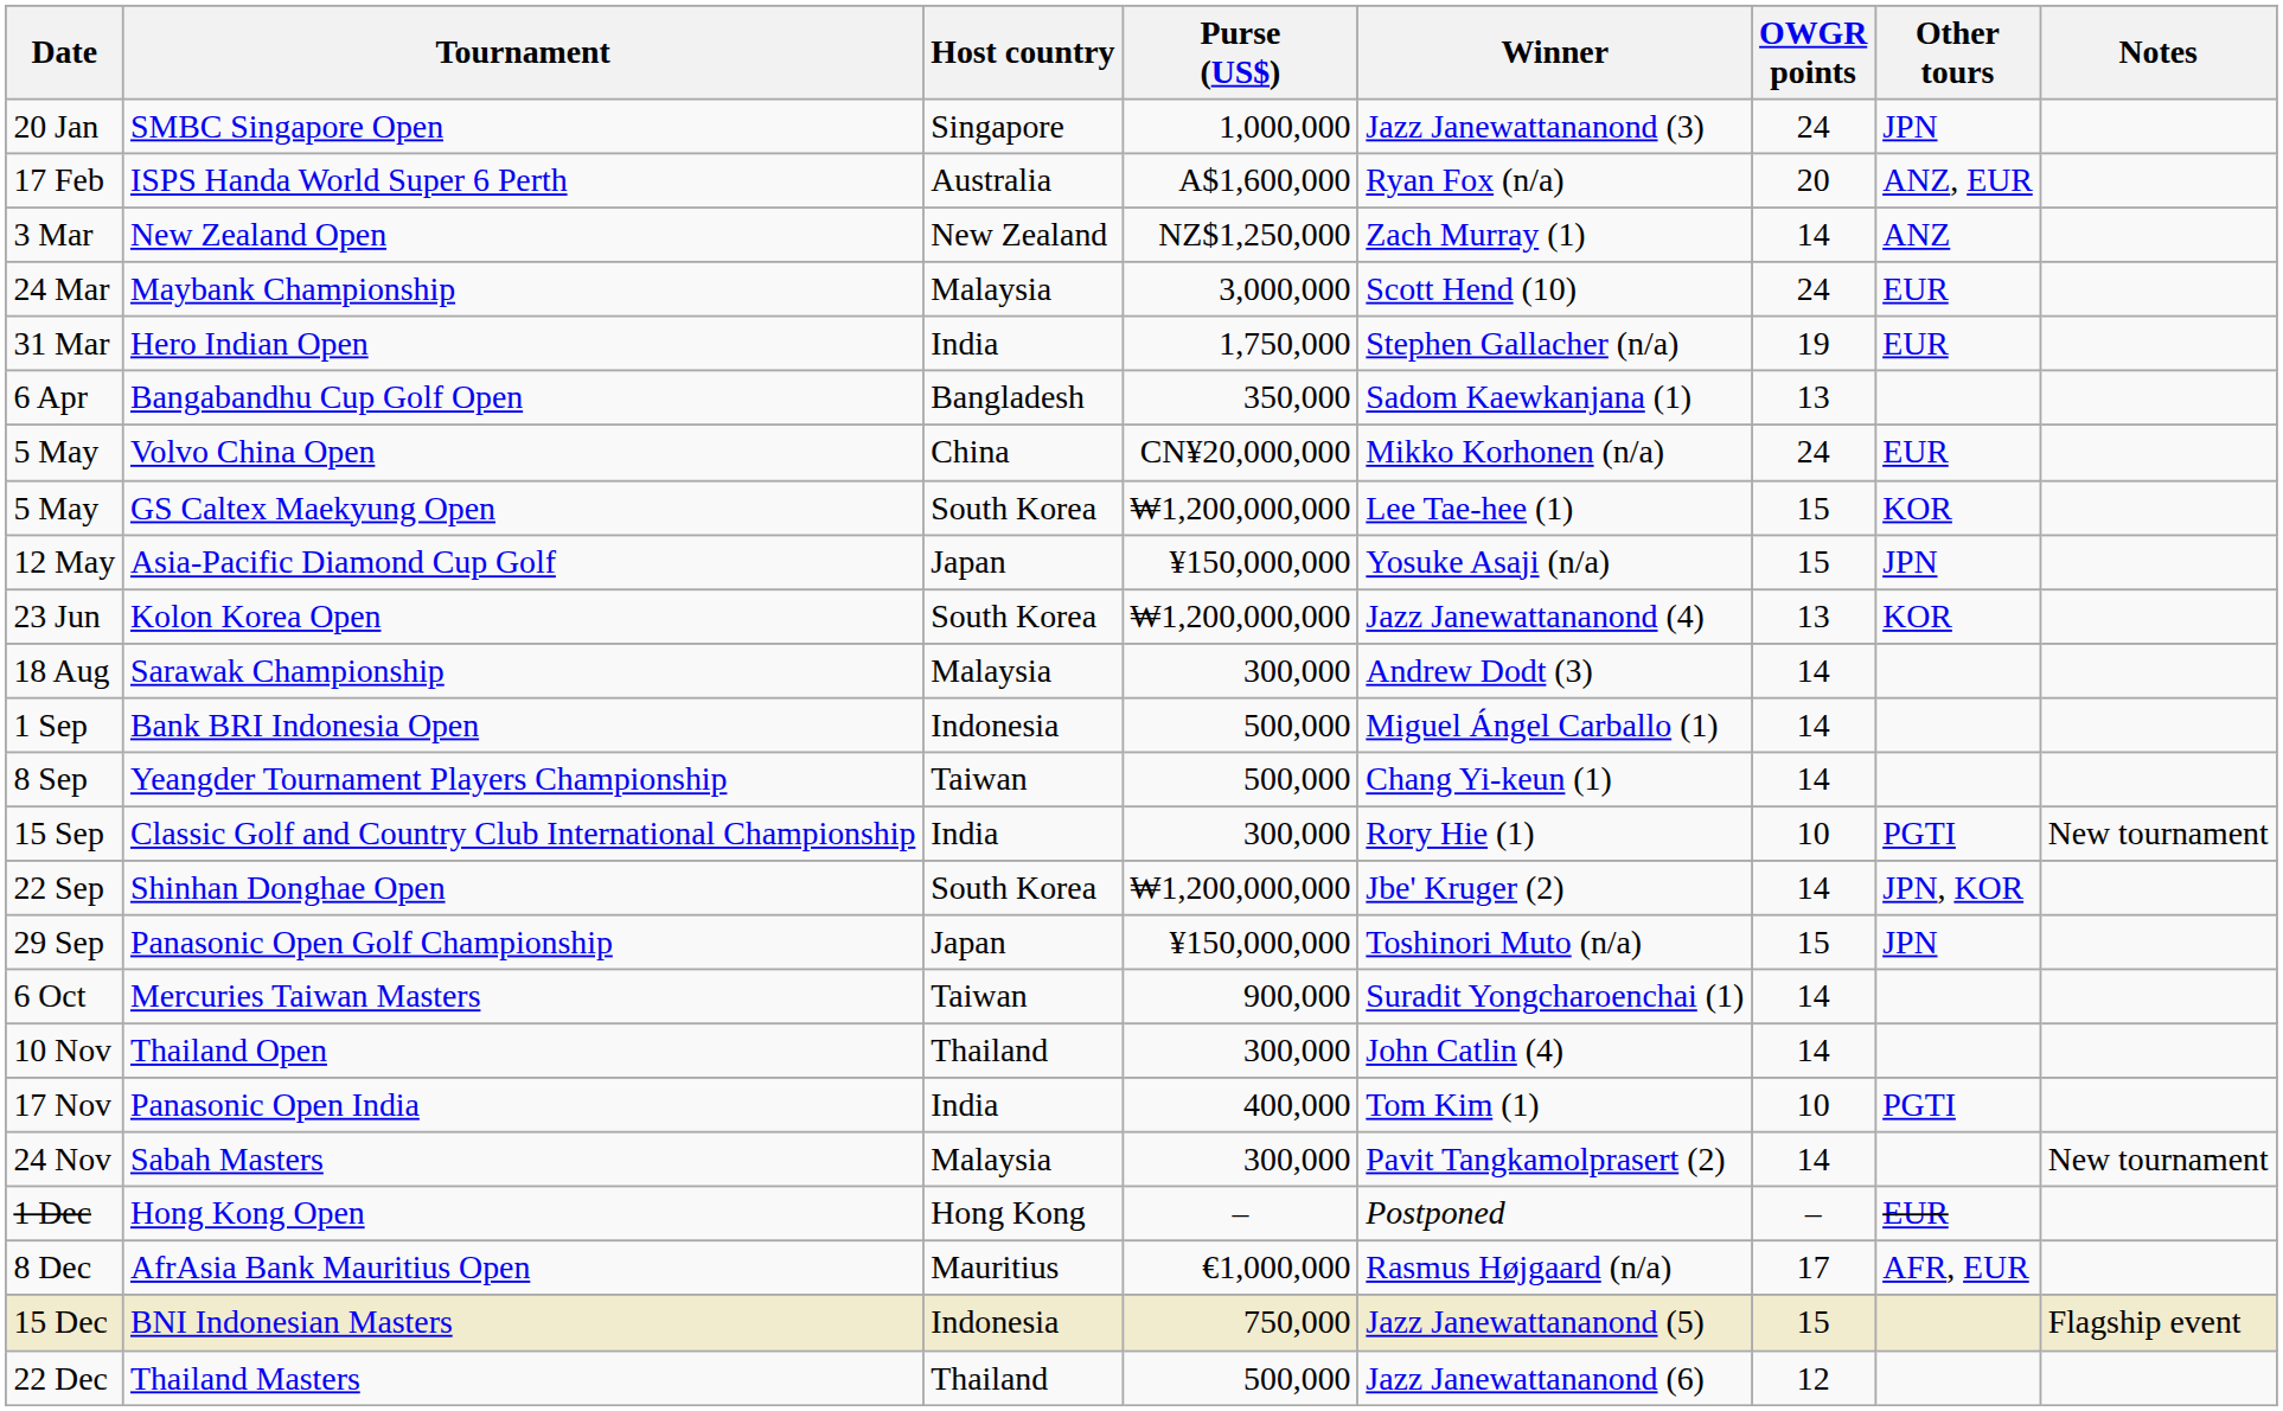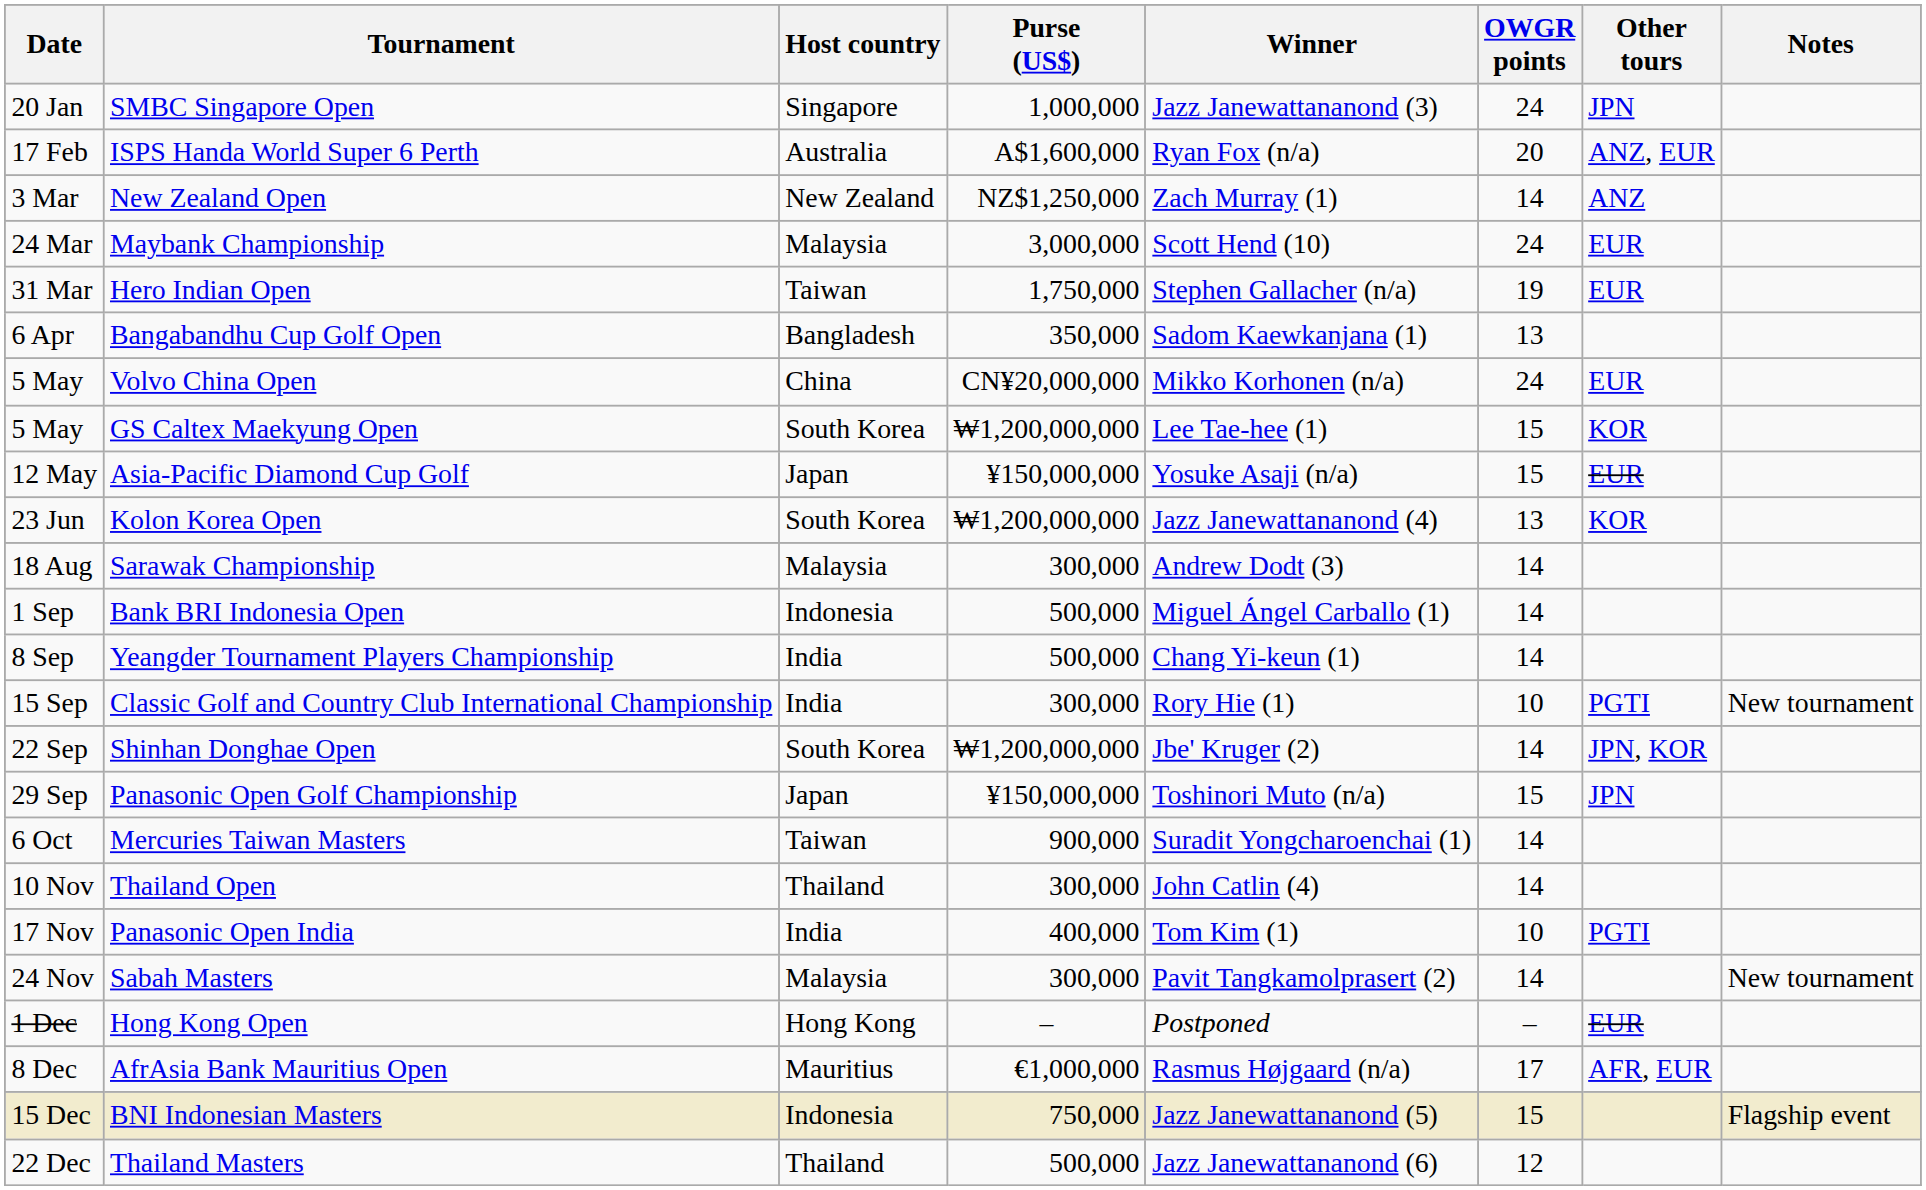 <table class="wikitable" style="font-size:95%">
 <tr>
 <th>Date</th>
 <th>Tournament</th>
 <th>Host country</th>
 <th>Purse<br>(<a href='#'>US$</a>)</th>
 <th>Winner</th>
 <th><a href='#'>OWGR</a><br>points</th>
 <th>Other<br>tours</th>
 <th>Notes</th>
 </tr>
 <tr>
 <td>20 Jan</td>
 <td><a href='#'>SMBC Singapore Open</a></td>
 <td>Singapore</td>
 <td align=right>1,000,000</td>
 <td> <a href='#'>Jazz Janewattananond</a> (3)</td>
 <td align=center>24</td>
 <td><a href='#'>JPN</a></td>
 <td></td>
 </tr>
 <tr>
 <td>17 Feb</td>
 <td><a href='#'>ISPS Handa World Super 6 Perth</a></td>
 <td>Australia</td>
 <td align=right>A$1,600,000</td>
 <td> <a href='#'>Ryan Fox</a> (n/a)</td>
 <td align=center>20</td>
 <td><a href='#'>ANZ</a>, <a href='#'>EUR</a></td>
 <td></td>
 </tr>
 <tr>
 <td>3 Mar</td>
 <td><a href='#'>New Zealand Open</a></td>
 <td>New Zealand</td>
 <td align=right>NZ$1,250,000</td>
 <td> <a href='#'>Zach Murray</a> (1)</td>
 <td align=center>14</td>
 <td><a href='#'>ANZ</a></td>
 <td></td>
 </tr>
 <tr>
 <td>24 Mar</td>
 <td><a href='#'>Maybank Championship</a></td>
 <td>Malaysia</td>
 <td align=right>3,000,000</td>
 <td> <a href='#'>Scott Hend</a> (10)</td>
 <td align=center>24</td>
 <td><a href='#'>EUR</a></td>
 <td></td>
 </tr>
 <tr>
 <td>31 Mar</td>
 <td><a href='#'>Hero Indian Open</a></td>
-<td>India</td>
+<td>Taiwan</td>
 <td align=right>1,750,000</td>
 <td> <a href='#'>Stephen Gallacher</a> (n/a)</td>
 <td align=center>19</td>
 <td><a href='#'>EUR</a></td>
 <td></td>
 </tr>
 <tr>
 <td>6 Apr</td>
 <td><a href='#'>Bangabandhu Cup Golf Open</a></td>
 <td>Bangladesh</td>
 <td align=right>350,000</td>
 <td> <a href='#'>Sadom Kaewkanjana</a> (1)</td>
 <td align=center>13</td>
 <td></td>
 <td></td>
 </tr>
 <tr>
 <td>5 May</td>
 <td><a href='#'>Volvo China Open</a></td>
 <td>China</td>
 <td align=right>CN¥20,000,000</td>
 <td> <a href='#'>Mikko Korhonen</a> (n/a)</td>
 <td align=center>24</td>
 <td><a href='#'>EUR</a></td>
 <td></td>
 </tr>
 <tr>
 <td>5 May</td>
 <td><a href='#'>GS Caltex Maekyung Open</a></td>
 <td>South Korea</td>
 <td align=right>₩1,200,000,000</td>
 <td> <a href='#'>Lee Tae-hee</a> (1)</td>
 <td align=center>15</td>
 <td><a href='#'>KOR</a></td>
 <td></td>
 </tr>
 <tr>
 <td>12 May</td>
 <td><a href='#'>Asia-Pacific Diamond Cup Golf</a></td>
 <td>Japan</td>
 <td align=right>¥150,000,000</td>
 <td> <a href='#'>Yosuke Asaji</a> (n/a)</td>
 <td align=center>15</td>
-<td><a href='#'>JPN</a></td>
+<td><s><a href='#'>EUR</a></s></td>
 <td></td>
 </tr>
 <tr>
 <td>23 Jun</td>
 <td><a href='#'>Kolon Korea Open</a></td>
 <td>South Korea</td>
 <td align=right>₩1,200,000,000</td>
 <td> <a href='#'>Jazz Janewattananond</a> (4)</td>
 <td align=center>13</td>
 <td><a href='#'>KOR</a></td>
 <td></td>
 </tr>
 <tr>
 <td>18 Aug</td>
 <td><a href='#'>Sarawak Championship</a></td>
 <td>Malaysia</td>
 <td align=right>300,000</td>
 <td> <a href='#'>Andrew Dodt</a> (3)</td>
 <td align=center>14</td>
 <td></td>
 </tr>
 <tr>
 <td>1 Sep</td>
 <td><a href='#'>Bank BRI Indonesia Open</a></td>
 <td>Indonesia</td>
 <td align=right>500,000</td>
 <td> <a href='#'>Miguel Ángel Carballo</a> (1)</td>
 <td align=center>14</td>
 <td></td>
 <td></td>
 </tr>
 <tr>
 <td>8 Sep</td>
 <td><a href='#'>Yeangder Tournament Players Championship</a></td>
-<td>Taiwan</td>
+<td>India</td>
 <td align=right>500,000</td>
 <td> <a href='#'>Chang Yi-keun</a> (1)</td>
 <td align=center>14</td>
 <td></td>
 <td></td>
 </tr>
 <tr>
 <td>15 Sep</td>
 <td><a href='#'>Classic Golf and Country Club International Championship</a></td>
 <td>India</td>
 <td align=right>300,000</td>
 <td> <a href='#'>Rory Hie</a> (1)</td>
 <td align=center>10</td>
 <td><a href='#'>PGTI</a></td>
 <td>New tournament</td>
 </tr>
 <tr>
 <td>22 Sep</td>
 <td><a href='#'>Shinhan Donghae Open</a></td>
 <td>South Korea</td>
 <td align=right>₩1,200,000,000</td>
 <td> <a href='#'>Jbe' Kruger</a> (2)</td>
 <td align=center>14</td>
 <td><a href='#'>JPN</a>, <a href='#'>KOR</a></td>
 <td></td>
 </tr>
 <tr>
 <td>29 Sep</td>
 <td><a href='#'>Panasonic Open Golf Championship</a></td>
 <td>Japan</td>
 <td align=right>¥150,000,000</td>
 <td> <a href='#'>Toshinori Muto</a> (n/a)</td>
 <td align=center>15</td>
 <td><a href='#'>JPN</a></td>
 <td></td>
 </tr>
 <tr>
 <td>6 Oct</td>
 <td><a href='#'>Mercuries Taiwan Masters</a></td>
 <td>Taiwan</td>
 <td align=right>900,000</td>
 <td> <a href='#'>Suradit Yongcharoenchai</a> (1)</td>
 <td align=center>14</td>
 <td></td>
 <td></td>
 </tr>
 <tr>
 <td>10 Nov</td>
 <td><a href='#'>Thailand Open</a></td>
 <td>Thailand</td>
 <td align=right>300,000</td>
 <td> <a href='#'>John Catlin</a> (4)</td>
 <td align=center>14</td>
 <td></td>
 <td></td>
 </tr>
 <tr>
 <td>17 Nov</td>
 <td><a href='#'>Panasonic Open India</a></td>
 <td>India</td>
 <td align=right>400,000</td>
 <td> <a href='#'>Tom Kim</a> (1)</td>
 <td align=center>10</td>
 <td><a href='#'>PGTI</a></td>
 <td></td>
 </tr>
 <tr>
 <td>24 Nov</td>
 <td><a href='#'>Sabah Masters</a></td>
 <td>Malaysia</td>
 <td align=right>300,000</td>
 <td> <a href='#'>Pavit Tangkamolprasert</a> (2)</td>
 <td align=center>14</td>
 <td></td>
 <td>New tournament</td>
 </tr>
 <tr>
 <td><s>1 Dec</s></td>
 <td><a href='#'>Hong Kong Open</a></td>
 <td>Hong Kong</td>
 <td align=center>–</td>
 <td><em>Postponed</em></td>
 <td align=center>–</td>
 <td><s><a href='#'>EUR</a></s></td>
 <td></td>
 </tr>
 <tr>
 <td>8 Dec</td>
 <td><a href='#'>AfrAsia Bank Mauritius Open</a></td>
 <td>Mauritius</td>
 <td align=right>€1,000,000</td>
 <td> <a href='#'>Rasmus Højgaard</a> (n/a)</td>
 <td align=center>17</td>
 <td><a href='#'>AFR</a>, <a href='#'>EUR</a></td>
 <td></td>
 </tr>
 <tr style="background:#f2ecce;">
 <td>15 Dec</td>
 <td><a href='#'>BNI Indonesian Masters</a></td>
 <td>Indonesia</td>
 <td align=right>750,000</td>
 <td> <a href='#'>Jazz Janewattananond</a> (5)</td>
 <td align=center>15</td>
 <td></td>
 <td>Flagship event</td>
 </tr>
 <tr>
 <td>22 Dec</td>
 <td><a href='#'>Thailand Masters</a></td>
 <td>Thailand</td>
 <td align=right>500,000</td>
 <td> <a href='#'>Jazz Janewattananond</a> (6)</td>
 <td align=center>12</td>
 <td></td>
 <td></td>
 </tr>
 </table>
